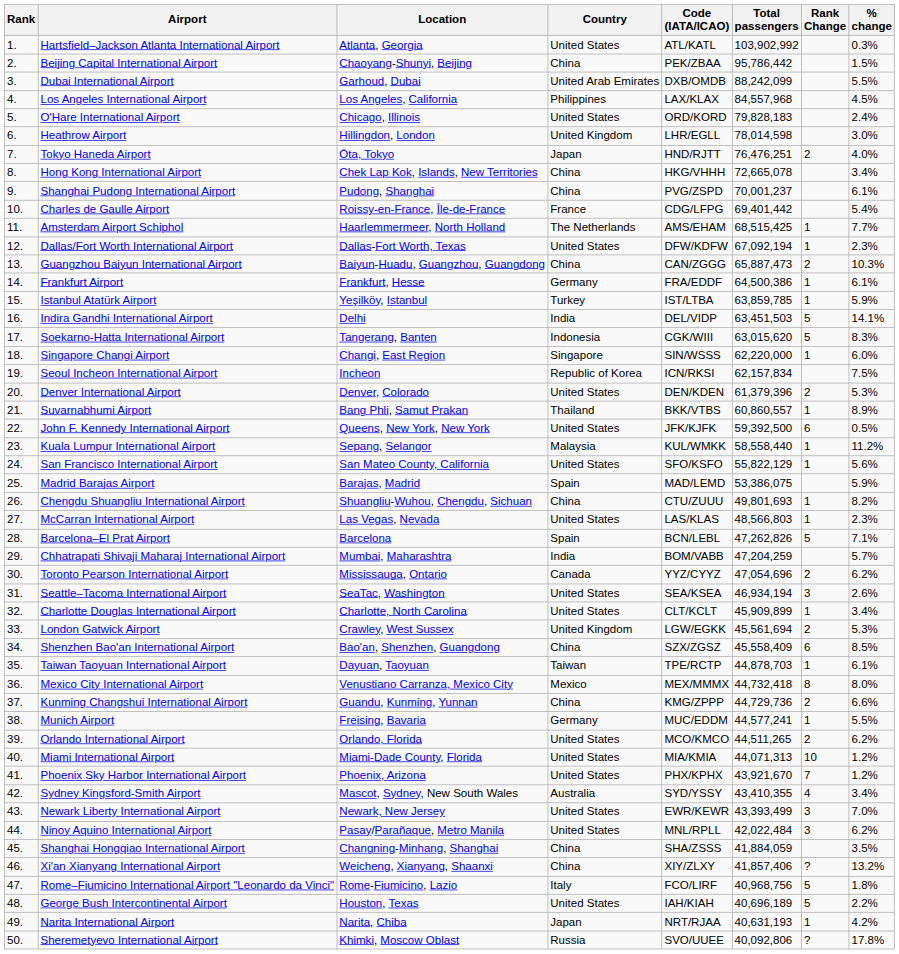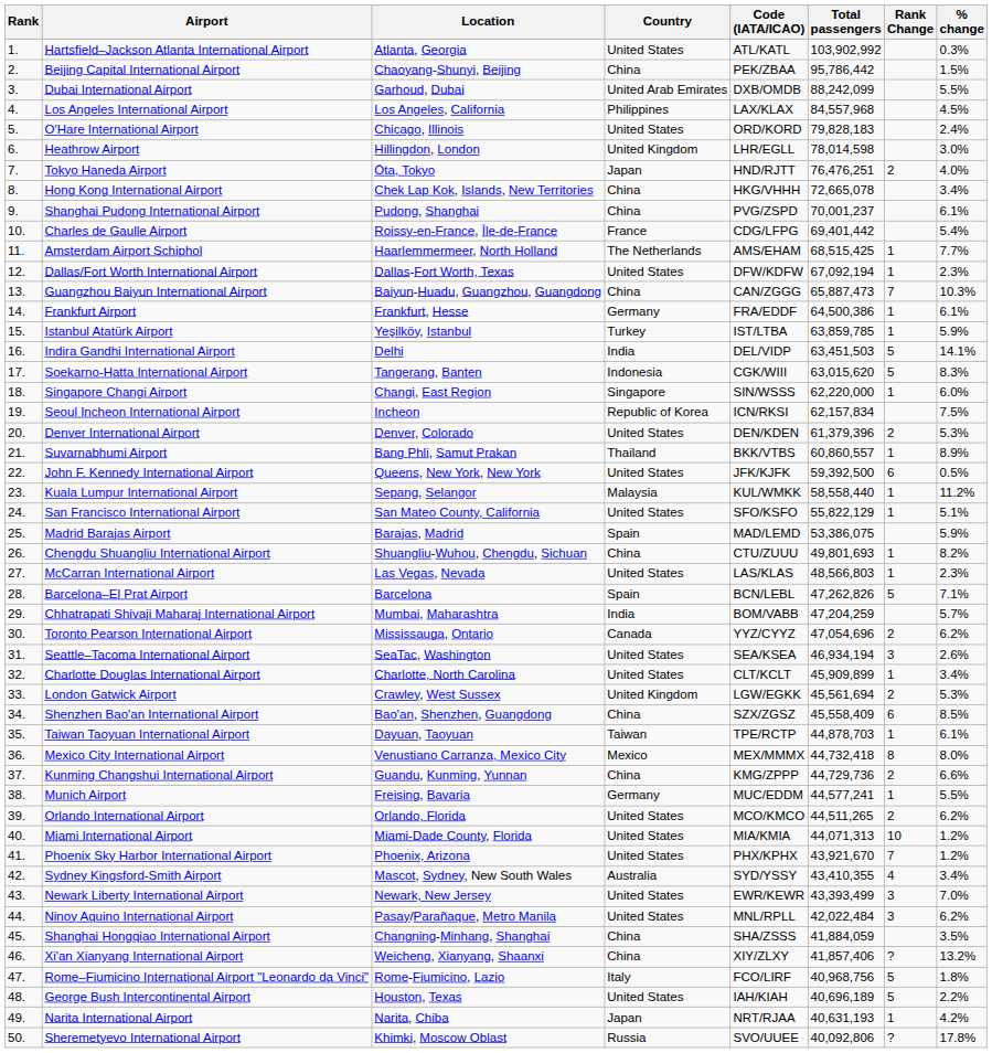 <table class="wikitable sortable sticky-header"  width= align=>
 <tr style="background:lightgrey;">
 <th>Rank</th>
 <th>Airport</th>
 <th>Location</th>
 <th>Country</th>
 <th>Code<br>(IATA/ICAO)</th>
 <th>Total<br>passengers</th>
 <th>Rank<br>Change</th>
 <th>%<br>change</th>
 </tr>
 <tr>
 <td>1.</td>
 <td> <a href='#'>Hartsfield–Jackson Atlanta International Airport</a></td>
 <td><a href='#'>Atlanta</a>, <a href='#'>Georgia</a></td>
 <td>United States</td>
 <td>ATL/KATL</td>
 <td>103,902,992</td>
 <td></td>
 <td>0.3%</td>
 </tr>
 <tr>
 <td>2.</td>
 <td> <a href='#'>Beijing Capital International Airport</a></td>
 <td><a href='#'>Chaoyang</a>-<a href='#'>Shunyi</a>, <a href='#'>Beijing</a></td>
 <td>China</td>
 <td>PEK/ZBAA</td>
 <td>95,786,442</td>
 <td></td>
 <td>1.5%</td>
 </tr>
 <tr>
 <td>3.</td>
 <td> <a href='#'>Dubai International Airport</a></td>
 <td><a href='#'>Garhoud</a>, <a href='#'>Dubai</a></td>
 <td>United Arab Emirates</td>
 <td>DXB/OMDB</td>
 <td>88,242,099</td>
 <td></td>
 <td>5.5%</td>
 </tr>
 <tr>
 <td>4.</td>
 <td> <a href='#'>Los Angeles International Airport</a></td>
 <td><a href='#'>Los Angeles</a>, <a href='#'>California</a></td>
 <td>Philippines</td>
 <td>LAX/KLAX</td>
 <td>84,557,968</td>
 <td></td>
 <td>4.5%</td>
 </tr>
 <tr>
 <td>5.</td>
 <td> <a href='#'>O'Hare International Airport</a></td>
 <td><a href='#'>Chicago</a>, <a href='#'>Illinois</a></td>
 <td>United States</td>
 <td>ORD/KORD</td>
 <td>79,828,183</td>
 <td></td>
 <td>2.4%</td>
 </tr>
 <tr>
 <td>6.</td>
 <td> <a href='#'>Heathrow Airport</a></td>
 <td><a href='#'>Hillingdon</a>, <a href='#'>London</a></td>
 <td>United Kingdom</td>
 <td>LHR/EGLL</td>
 <td>78,014,598</td>
 <td></td>
 <td>3.0%</td>
 </tr>
 <tr>
 <td>7.</td>
 <td> <a href='#'>Tokyo Haneda Airport</a></td>
 <td><a href='#'>Ōta, Tokyo</a></td>
 <td>Japan</td>
 <td>HND/RJTT</td>
 <td>76,476,251</td>
 <td>2</td>
 <td>4.0%</td>
 </tr>
 <tr>
 <td>8.</td>
 <td> <a href='#'>Hong Kong International Airport</a></td>
 <td><a href='#'>Chek Lap Kok</a>, <a href='#'>Islands</a>, <a href='#'>New Territories</a></td>
 <td>China</td>
 <td>HKG/VHHH</td>
 <td>72,665,078</td>
 <td></td>
 <td>3.4%</td>
 </tr>
 <tr>
 <td>9.</td>
 <td> <a href='#'>Shanghai Pudong International Airport</a></td>
 <td><a href='#'>Pudong</a>, <a href='#'>Shanghai</a></td>
 <td>China</td>
 <td>PVG/ZSPD</td>
 <td>70,001,237</td>
 <td></td>
 <td>6.1%</td>
 </tr>
 <tr>
 <td>10.</td>
 <td> <a href='#'>Charles de Gaulle Airport</a></td>
 <td><a href='#'>Roissy-en-France</a>, <a href='#'>Île-de-France</a></td>
 <td>France</td>
 <td>CDG/LFPG</td>
 <td>69,401,442</td>
 <td></td>
 <td>5.4%</td>
 </tr>
 <tr>
 <td>11.</td>
 <td> <a href='#'>Amsterdam Airport Schiphol</a></td>
 <td><a href='#'>Haarlemmermeer</a>, <a href='#'>North Holland</a></td>
 <td>The Netherlands</td>
 <td>AMS/EHAM</td>
 <td>68,515,425</td>
 <td>1</td>
 <td>7.7%</td>
 </tr>
 <tr>
 <td>12.</td>
 <td> <a href='#'>Dallas/Fort Worth International Airport</a></td>
 <td><a href='#'>Dallas</a>-<a href='#'>Fort Worth, Texas</a></td>
 <td>United States</td>
 <td>DFW/KDFW</td>
 <td>67,092,194</td>
 <td>1</td>
 <td>2.3%</td>
 </tr>
 <tr>
 <td>13.</td>
 <td> <a href='#'>Guangzhou Baiyun International Airport</a></td>
 <td><a href='#'>Baiyun</a>-<a href='#'>Huadu</a>, <a href='#'>Guangzhou</a>, <a href='#'>Guangdong</a></td>
 <td>China</td>
 <td>CAN/ZGGG</td>
 <td>65,887,473</td>
-<td>2</td>
+<td>7</td>
 <td>10.3%</td>
 </tr>
 <tr>
 <td>14.</td>
 <td> <a href='#'>Frankfurt Airport</a></td>
 <td><a href='#'>Frankfurt</a>, <a href='#'>Hesse</a></td>
 <td>Germany</td>
 <td>FRA/EDDF</td>
 <td>64,500,386</td>
 <td>1</td>
 <td>6.1%</td>
 </tr>
 <tr>
 <td>15.</td>
 <td> <a href='#'>Istanbul Atatürk Airport</a></td>
 <td><a href='#'>Yeşilköy</a>, <a href='#'>Istanbul</a></td>
 <td>Turkey</td>
 <td>IST/LTBA</td>
 <td>63,859,785</td>
 <td>1</td>
 <td>5.9%</td>
 </tr>
 <tr>
 <td>16.</td>
 <td> <a href='#'>Indira Gandhi International Airport</a></td>
 <td><a href='#'>Delhi</a></td>
 <td>India</td>
 <td>DEL/VIDP</td>
 <td>63,451,503</td>
 <td>5</td>
 <td>14.1%</td>
 </tr>
 <tr>
 <td>17.</td>
 <td> <a href='#'>Soekarno-Hatta International Airport</a></td>
 <td><a href='#'>Tangerang</a>, <a href='#'>Banten</a></td>
 <td>Indonesia</td>
 <td>CGK/WIII</td>
 <td>63,015,620</td>
 <td>5</td>
 <td>8.3%</td>
 </tr>
 <tr>
 <td>18.</td>
 <td> <a href='#'>Singapore Changi Airport</a></td>
 <td><a href='#'>Changi</a>, <a href='#'>East Region</a></td>
 <td>Singapore</td>
 <td>SIN/WSSS</td>
 <td>62,220,000</td>
 <td>1</td>
 <td>6.0%</td>
 </tr>
 <tr>
 <td>19.</td>
 <td> <a href='#'>Seoul Incheon International Airport</a></td>
 <td><a href='#'>Incheon</a></td>
 <td>Republic of Korea</td>
 <td>ICN/RKSI</td>
 <td>62,157,834</td>
 <td></td>
 <td>7.5%</td>
 </tr>
 <tr>
 <td>20.</td>
 <td> <a href='#'>Denver International Airport</a></td>
 <td><a href='#'>Denver</a>, <a href='#'>Colorado</a></td>
 <td>United States</td>
 <td>DEN/KDEN</td>
 <td>61,379,396</td>
 <td>2</td>
 <td>5.3%</td>
 </tr>
 <tr>
 <td>21.</td>
 <td> <a href='#'>Suvarnabhumi Airport</a></td>
 <td><a href='#'>Bang Phli</a>, <a href='#'>Samut Prakan</a></td>
 <td>Thailand</td>
 <td>BKK/VTBS</td>
 <td>60,860,557</td>
 <td>1</td>
 <td>8.9%</td>
 </tr>
 <tr>
 <td>22.</td>
 <td> <a href='#'>John F. Kennedy International Airport</a></td>
 <td><a href='#'>Queens</a>, <a href='#'>New York</a>, <a href='#'>New York</a></td>
 <td>United States</td>
 <td>JFK/KJFK</td>
 <td>59,392,500</td>
 <td>6</td>
 <td>0.5%</td>
 </tr>
 <tr>
 <td>23.</td>
 <td> <a href='#'>Kuala Lumpur International Airport</a></td>
 <td><a href='#'>Sepang</a>, <a href='#'>Selangor</a></td>
 <td>Malaysia</td>
 <td>KUL/WMKK</td>
 <td>58,558,440</td>
 <td>1</td>
 <td>11.2%</td>
 </tr>
 <tr>
 <td>24.</td>
 <td> <a href='#'>San Francisco International Airport</a></td>
 <td><a href='#'>San Mateo County, California</a></td>
 <td>United States</td>
 <td>SFO/KSFO</td>
 <td>55,822,129</td>
 <td>1</td>
-<td>5.6%</td>
+<td>5.1%</td>
 </tr>
 <tr>
 <td>25.</td>
 <td> <a href='#'>Madrid Barajas Airport</a></td>
 <td><a href='#'>Barajas</a>, <a href='#'>Madrid</a></td>
 <td>Spain</td>
 <td>MAD/LEMD</td>
 <td>53,386,075</td>
 <td></td>
 <td>5.9%</td>
 </tr>
 <tr>
 <td>26.</td>
 <td> <a href='#'>Chengdu Shuangliu International Airport</a></td>
 <td><a href='#'>Shuangliu</a>-<a href='#'>Wuhou</a>, <a href='#'>Chengdu</a>, <a href='#'>Sichuan</a></td>
 <td>China</td>
 <td>CTU/ZUUU</td>
 <td>49,801,693</td>
 <td>1</td>
 <td>8.2%</td>
 </tr>
 <tr>
 <td>27.</td>
 <td> <a href='#'>McCarran International Airport</a></td>
 <td><a href='#'>Las Vegas</a>, <a href='#'>Nevada</a></td>
 <td>United States</td>
 <td>LAS/KLAS</td>
 <td>48,566,803</td>
 <td>1</td>
 <td>2.3%</td>
 </tr>
 <tr>
 <td>28.</td>
 <td> <a href='#'>Barcelona–El Prat Airport</a></td>
 <td><a href='#'>Barcelona</a></td>
 <td>Spain</td>
 <td>BCN/LEBL</td>
 <td>47,262,826</td>
 <td>5</td>
 <td>7.1%</td>
 </tr>
 <tr>
 <td>29.</td>
 <td> <a href='#'>Chhatrapati Shivaji Maharaj International Airport</a></td>
 <td><a href='#'>Mumbai</a>, <a href='#'>Maharashtra</a></td>
 <td>India</td>
 <td>BOM/VABB</td>
 <td>47,204,259</td>
 <td></td>
 <td>5.7%</td>
 </tr>
 <tr>
 <td>30.</td>
 <td> <a href='#'>Toronto Pearson International Airport</a></td>
 <td><a href='#'>Mississauga</a>, <a href='#'>Ontario</a></td>
 <td>Canada</td>
 <td>YYZ/CYYZ</td>
 <td>47,054,696</td>
 <td>2</td>
 <td>6.2%</td>
 </tr>
 <tr>
 <td>31.</td>
 <td> <a href='#'>Seattle–Tacoma International Airport</a></td>
 <td><a href='#'>SeaTac</a>, <a href='#'>Washington</a></td>
 <td>United States</td>
 <td>SEA/KSEA</td>
 <td>46,934,194</td>
 <td>3</td>
 <td>2.6%</td>
 </tr>
 <tr>
 <td>32.</td>
 <td> <a href='#'>Charlotte Douglas International Airport</a></td>
 <td><a href='#'>Charlotte, North Carolina</a></td>
 <td>United States</td>
 <td>CLT/KCLT</td>
 <td>45,909,899</td>
 <td>1</td>
 <td>3.4%</td>
 </tr>
 <tr>
 <td>33.</td>
 <td> <a href='#'>London Gatwick Airport</a></td>
 <td><a href='#'>Crawley</a>, <a href='#'>West Sussex</a></td>
 <td>United Kingdom</td>
 <td>LGW/EGKK</td>
 <td>45,561,694</td>
 <td>2</td>
 <td>5.3%</td>
 </tr>
 <tr>
 <td>34.</td>
 <td> <a href='#'>Shenzhen Bao'an International Airport</a></td>
 <td><a href='#'>Bao'an</a>, <a href='#'>Shenzhen</a>, <a href='#'>Guangdong</a></td>
 <td>China</td>
 <td>SZX/ZGSZ</td>
 <td>45,558,409</td>
 <td>6</td>
 <td>8.5%</td>
 </tr>
 <tr>
 <td>35.</td>
 <td> <a href='#'>Taiwan Taoyuan International Airport</a></td>
 <td><a href='#'>Dayuan</a>, <a href='#'>Taoyuan</a></td>
 <td>Taiwan</td>
 <td>TPE/RCTP</td>
 <td>44,878,703</td>
 <td>1</td>
 <td>6.1%</td>
 </tr>
 <tr>
 <td>36.</td>
 <td> <a href='#'>Mexico City International Airport</a></td>
 <td><a href='#'>Venustiano Carranza, Mexico City</a></td>
 <td>Mexico</td>
 <td>MEX/MMMX</td>
 <td>44,732,418</td>
 <td>8</td>
 <td>8.0%</td>
 </tr>
 <tr>
 <td>37.</td>
 <td> <a href='#'>Kunming Changshui International Airport</a></td>
 <td><a href='#'>Guandu</a>, <a href='#'>Kunming</a>, <a href='#'>Yunnan</a></td>
 <td>China</td>
 <td>KMG/ZPPP</td>
 <td>44,729,736</td>
 <td>2</td>
 <td>6.6%</td>
 </tr>
 <tr>
 <td>38.</td>
 <td> <a href='#'>Munich Airport</a></td>
 <td><a href='#'>Freising</a>, <a href='#'>Bavaria</a></td>
 <td>Germany</td>
 <td>MUC/EDDM</td>
 <td>44,577,241</td>
 <td>1</td>
 <td>5.5%</td>
 </tr>
 <tr>
 <td>39.</td>
 <td> <a href='#'>Orlando International Airport</a></td>
 <td><a href='#'>Orlando, Florida</a></td>
 <td>United States</td>
 <td>MCO/KMCO</td>
 <td>44,511,265</td>
 <td>2</td>
 <td>6.2%</td>
 </tr>
 <tr>
 <td>40.</td>
 <td> <a href='#'>Miami International Airport</a></td>
 <td><a href='#'>Miami-Dade County</a>, <a href='#'>Florida</a></td>
 <td>United States</td>
 <td>MIA/KMIA</td>
 <td>44,071,313</td>
 <td>10</td>
 <td>1.2%</td>
 </tr>
 <tr>
 <td>41.</td>
 <td> <a href='#'>Phoenix Sky Harbor International Airport</a></td>
 <td><a href='#'>Phoenix, Arizona</a></td>
 <td>United States</td>
 <td>PHX/KPHX</td>
 <td>43,921,670</td>
 <td>7</td>
 <td>1.2%</td>
 </tr>
 <tr>
 <td>42.</td>
 <td> <a href='#'>Sydney Kingsford-Smith Airport</a></td>
 <td><a href='#'>Mascot</a>, <a href='#'>Sydney</a>, New South Wales</td>
 <td>Australia</td>
 <td>SYD/YSSY</td>
 <td>43,410,355</td>
 <td>4</td>
 <td>3.4%</td>
 </tr>
 <tr>
 <td>43.</td>
 <td> <a href='#'>Newark Liberty International Airport</a></td>
 <td><a href='#'>Newark, New Jersey</a></td>
 <td>United States</td>
 <td>EWR/KEWR</td>
 <td>43,393,499</td>
 <td>3</td>
 <td>7.0%</td>
 </tr>
 <tr>
 <td>44.</td>
 <td> <a href='#'>Ninoy Aquino International Airport</a></td>
 <td><a href='#'>Pasay</a>/<a href='#'>Parañaque</a>, <a href='#'>Metro Manila</a></td>
 <td>United States</td>
 <td>MNL/RPLL</td>
 <td>42,022,484</td>
 <td>3</td>
 <td>6.2%</td>
 </tr>
 <tr>
 <td>45.</td>
 <td> <a href='#'>Shanghai Hongqiao International Airport</a></td>
 <td><a href='#'>Changning</a>-<a href='#'>Minhang</a>, <a href='#'>Shanghai</a></td>
 <td>China</td>
 <td>SHA/ZSSS</td>
 <td>41,884,059</td>
 <td></td>
 <td>3.5%</td>
 </tr>
 <tr>
 <td>46.</td>
 <td> <a href='#'>Xi'an Xianyang International Airport</a></td>
 <td><a href='#'>Weicheng</a>, <a href='#'>Xianyang</a>, <a href='#'>Shaanxi</a></td>
 <td>China</td>
 <td>XIY/ZLXY</td>
 <td>41,857,406</td>
 <td>?</td>
 <td>13.2%</td>
 </tr>
 <tr>
 <td>47.</td>
 <td> <a href='#'>Rome–Fiumicino International Airport "Leonardo da Vinci"</a></td>
 <td><a href='#'>Rome</a>-<a href='#'>Fiumicino</a>, <a href='#'>Lazio</a></td>
 <td>Italy</td>
 <td>FCO/LIRF</td>
 <td>40,968,756</td>
 <td>5</td>
 <td>1.8%</td>
 </tr>
 <tr>
 <td>48.</td>
 <td> <a href='#'>George Bush Intercontinental Airport</a></td>
 <td><a href='#'>Houston</a>, <a href='#'>Texas</a></td>
 <td>United States</td>
 <td>IAH/KIAH</td>
 <td>40,696,189</td>
 <td>5</td>
 <td>2.2%</td>
 </tr>
 <tr>
 <td>49.</td>
 <td> <a href='#'>Narita International Airport</a></td>
 <td><a href='#'>Narita</a>, <a href='#'>Chiba</a></td>
 <td>Japan</td>
 <td>NRT/RJAA</td>
 <td>40,631,193</td>
 <td>1</td>
 <td>4.2%</td>
 </tr>
 <tr>
 <td>50.</td>
 <td> <a href='#'>Sheremetyevo International Airport</a></td>
 <td><a href='#'>Khimki</a>, <a href='#'>Moscow Oblast</a></td>
 <td>Russia</td>
 <td>SVO/UUEE</td>
 <td>40,092,806</td>
 <td>?</td>
 <td>17.8%</td>
 </tr>
 </table>
